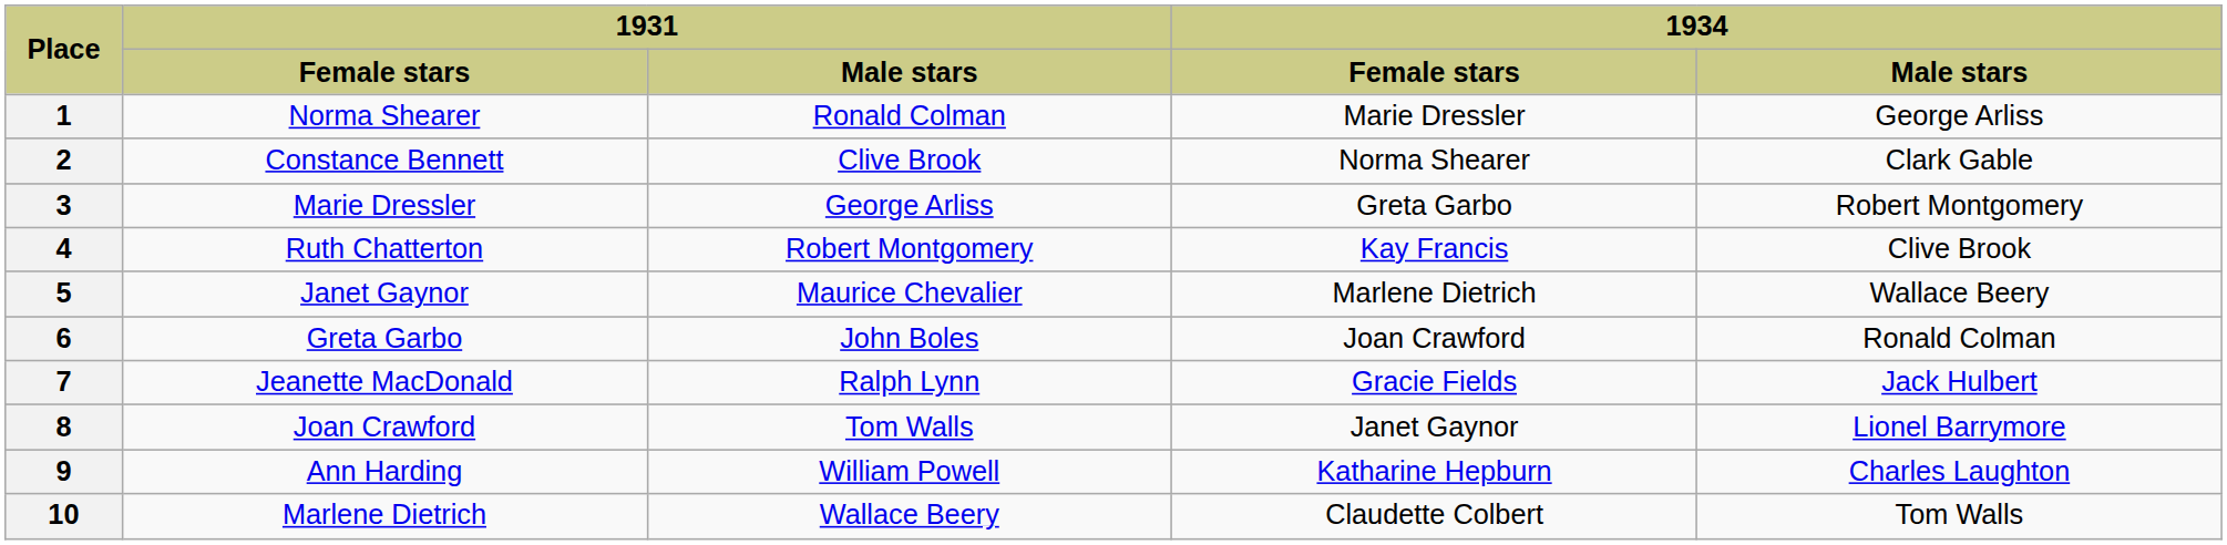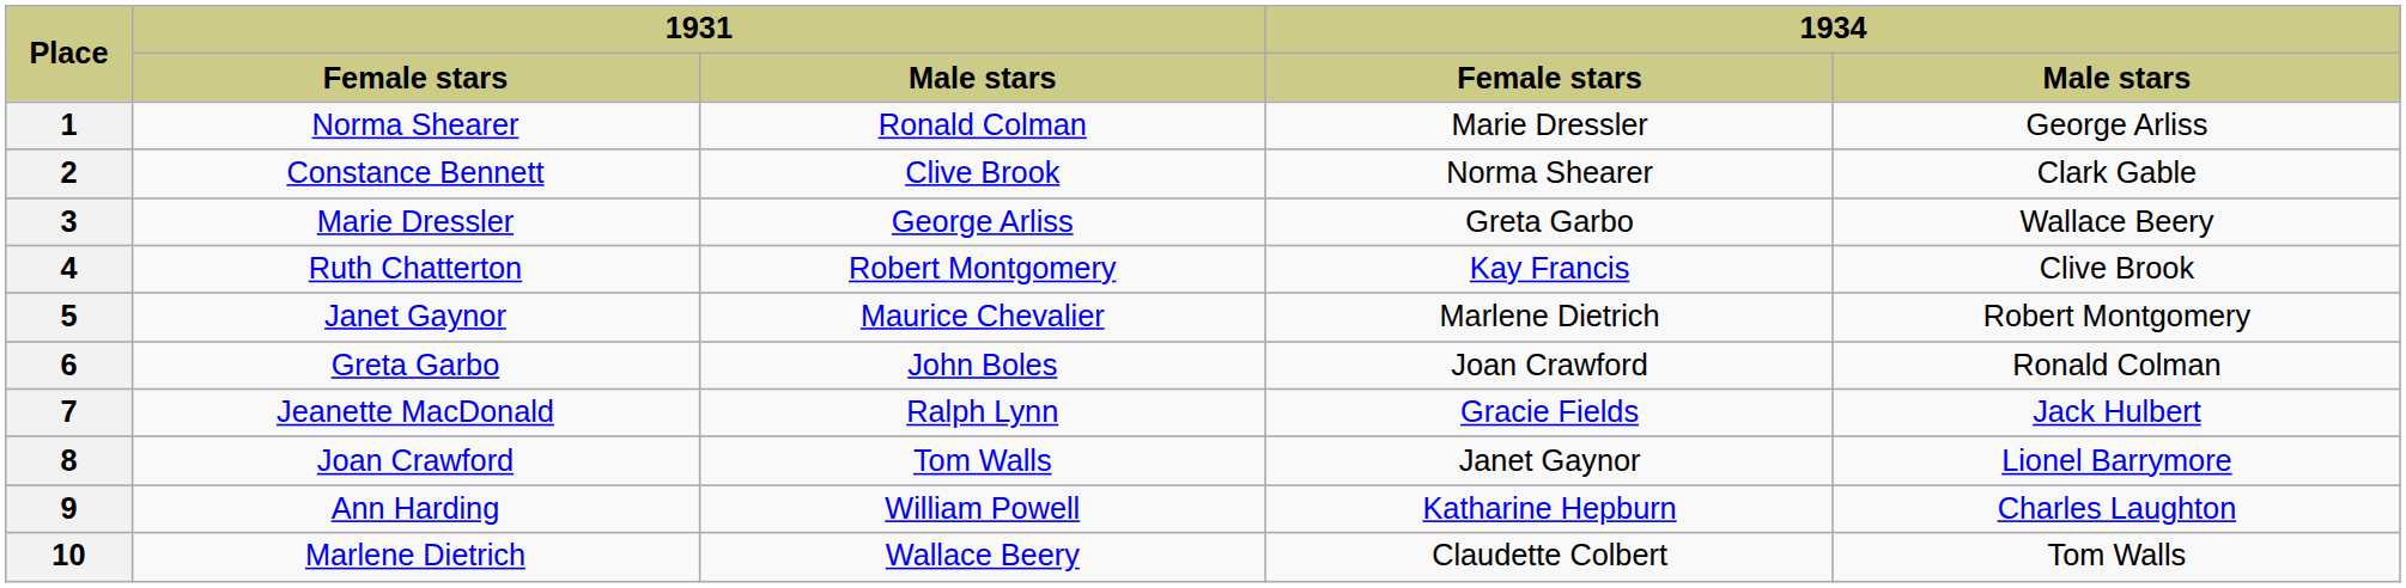 <table class="wikitable" width="80%">
 <tr>
 <th scope="col" style="background:#CC8" width="4%" rowspan="2">Place</th>
 <th style="background:#CC8" colspan="2">1931</th>
 <th style="background:#CC8" colspan="2">1934</th>
 </tr>
 <tr>
 <th scope="col" style="background:#CC8" width="18%">Female stars</th>
 <th scope="col" style="background:#CC8" width="18%">Male stars</th>
 <th scope="col" style="background:#CC8" width="18%">Female stars</th>
 <th scope="col" style="background:#CC8" width="18%">Male stars</th>
 </tr>
 <tr align="center">
 <th scope="row">1</th>
 <td><a href='#'>Norma Shearer</a></td>
 <td><a href='#'>Ronald Colman</a></td>
 <td>Marie Dressler</td>
 <td>George Arliss</td>
 </tr>
 <tr align="center">
 <th scope="row">2</th>
 <td><a href='#'>Constance Bennett</a></td>
 <td><a href='#'>Clive Brook</a></td>
 <td>Norma Shearer</td>
 <td>Clark Gable</td>
 </tr>
 <tr align="center">
 <th scope="row">3</th>
 <td><a href='#'>Marie Dressler</a></td>
 <td><a href='#'>George Arliss</a></td>
 <td>Greta Garbo</td>
-<td>Robert Montgomery</td>
+<td>Wallace Beery</td>
 </tr>
 <tr align="center">
 <th scope="row">4</th>
 <td><a href='#'>Ruth Chatterton</a></td>
 <td><a href='#'>Robert Montgomery</a></td>
 <td><a href='#'>Kay Francis</a></td>
 <td>Clive Brook</td>
 </tr>
 <tr align="center">
 <th scope="row">5</th>
 <td><a href='#'>Janet Gaynor</a></td>
 <td><a href='#'>Maurice Chevalier</a></td>
 <td>Marlene Dietrich</td>
-<td>Wallace Beery</td>
+<td>Robert Montgomery</td>
 </tr>
 <tr align="center">
 <th scope="row">6</th>
 <td><a href='#'>Greta Garbo</a></td>
 <td><a href='#'>John Boles</a></td>
 <td>Joan Crawford</td>
 <td>Ronald Colman</td>
 </tr>
 <tr align="center">
 <th scope="row">7</th>
 <td><a href='#'>Jeanette MacDonald</a></td>
 <td><a href='#'>Ralph Lynn</a></td>
 <td><a href='#'>Gracie Fields</a></td>
 <td><a href='#'>Jack Hulbert</a></td>
 </tr>
 <tr align="center">
 <th scope="row">8</th>
 <td><a href='#'>Joan Crawford</a></td>
 <td><a href='#'>Tom Walls</a></td>
 <td>Janet Gaynor</td>
 <td><a href='#'>Lionel Barrymore</a></td>
 </tr>
 <tr align="center">
 <th scope="row">9</th>
 <td><a href='#'>Ann Harding</a></td>
 <td><a href='#'>William Powell</a></td>
 <td><a href='#'>Katharine Hepburn</a></td>
 <td><a href='#'>Charles Laughton</a></td>
 </tr>
 <tr align="center">
 <th scope="row">10</th>
 <td><a href='#'>Marlene Dietrich</a><br></td>
 <td><a href='#'>Wallace Beery</a></td>
 <td>Claudette Colbert</td>
 <td>Tom Walls</td>
 </tr>
 </table>
